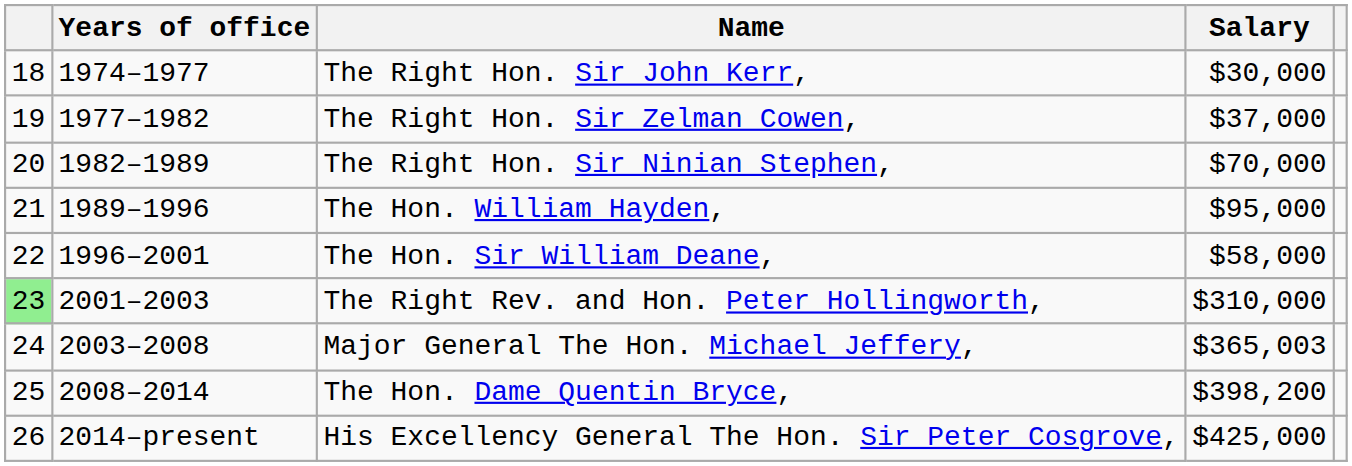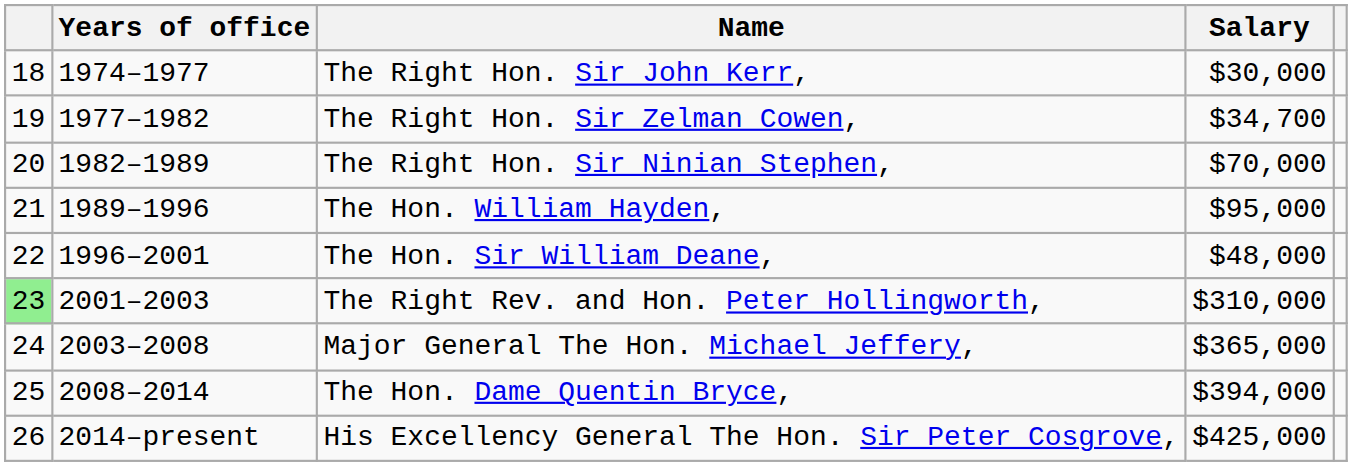 <table class="wikitable">
 <tr>
 <th></th>
 <th>Years of office</th>
 <th>Name</th>
 <th>Salary</th>
 <th></th>
 </tr>
 <tr>
 <td>18</td>
 <td>1974–1977</td>
 <td>The Right Hon. <a href='#'>Sir John Kerr</a>, </td>
 <td align=right>$30,000</td>
 <td></td>
 </tr>
 <tr>
 <td>19</td>
 <td>1977–1982</td>
 <td>The Right Hon. <a href='#'>Sir Zelman Cowen</a>, </td>
-<td align=right>$37,000</td>
+<td align=right>$34,700</td>
 <td></td>
 </tr>
 <tr>
 <td>20</td>
 <td>1982–1989</td>
 <td>The Right Hon. <a href='#'>Sir Ninian Stephen</a>, </td>
 <td align=right>$70,000</td>
 <td></td>
 </tr>
 <tr>
 <td>21</td>
 <td>1989–1996</td>
 <td>The Hon. <a href='#'>William Hayden</a>, </td>
 <td align=right>$95,000</td>
 <td></td>
 </tr>
 <tr>
 <td>22</td>
 <td>1996–2001</td>
 <td>The Hon. <a href='#'>Sir William Deane</a>, </td>
-<td align=right>$58,000</td>
+<td align=right>$48,000</td>
 <td></td>
 </tr>
 <tr>
 <td style="background: lightgreen;">23</td>
 <td>2001–2003</td>
 <td>The Right Rev. and Hon. <a href='#'>Peter Hollingworth</a>, </td>
 <td align=right>$310,000</td>
 <td></td>
 </tr>
 <tr>
 <td>24</td>
 <td>2003–2008</td>
 <td>Major General The Hon. <a href='#'>Michael Jeffery</a>, </td>
-<td align=right>$365,003</td>
+<td align=right>$365,000</td>
 <td></td>
 </tr>
 <tr>
 <td>25</td>
 <td>2008–2014</td>
 <td>The Hon. <a href='#'>Dame Quentin Bryce</a>, </td>
-<td align=right>$398,200</td>
+<td align=right>$394,000</td>
 <td></td>
 </tr>
 <tr>
 <td>26</td>
 <td>2014–present</td>
 <td>His Excellency General The Hon. <a href='#'>Sir Peter Cosgrove</a>, </td>
 <td align=right>$425,000</td>
 <td></td>
 </tr>
 </table>
